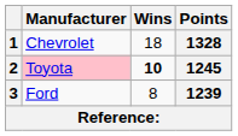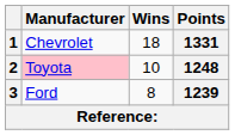 <table class="wikitable" style="font-size:85%; text-align:center;">
 <tr>
 <th></th>
 <th>Manufacturer</th>
 <th>Wins</th>
 <th>Points</th>
 </tr>
 <tr>
 <th>1</th>
 <td align=left><a href='#'>Chevrolet</a></td>
 <td>18</td>
-<th>1328</th>
+<th>1331</th>
 </tr>
 <tr>
 <th>2</th>
 <td align=left style="background: pink;"><a href='#'>Toyota</a></td>
-<td><strong>10</strong></td>
-<th>1245</th>
+<td>10</td>
+<th>1248</th>
 </tr>
 <tr>
 <th>3</th>
 <td align=left><a href='#'>Ford</a></td>
 <td>8</td>
 <th>1239</th>
 </tr>
 <tr>
 <th colspan="4">Reference: </th>
 </tr>
 </table>
